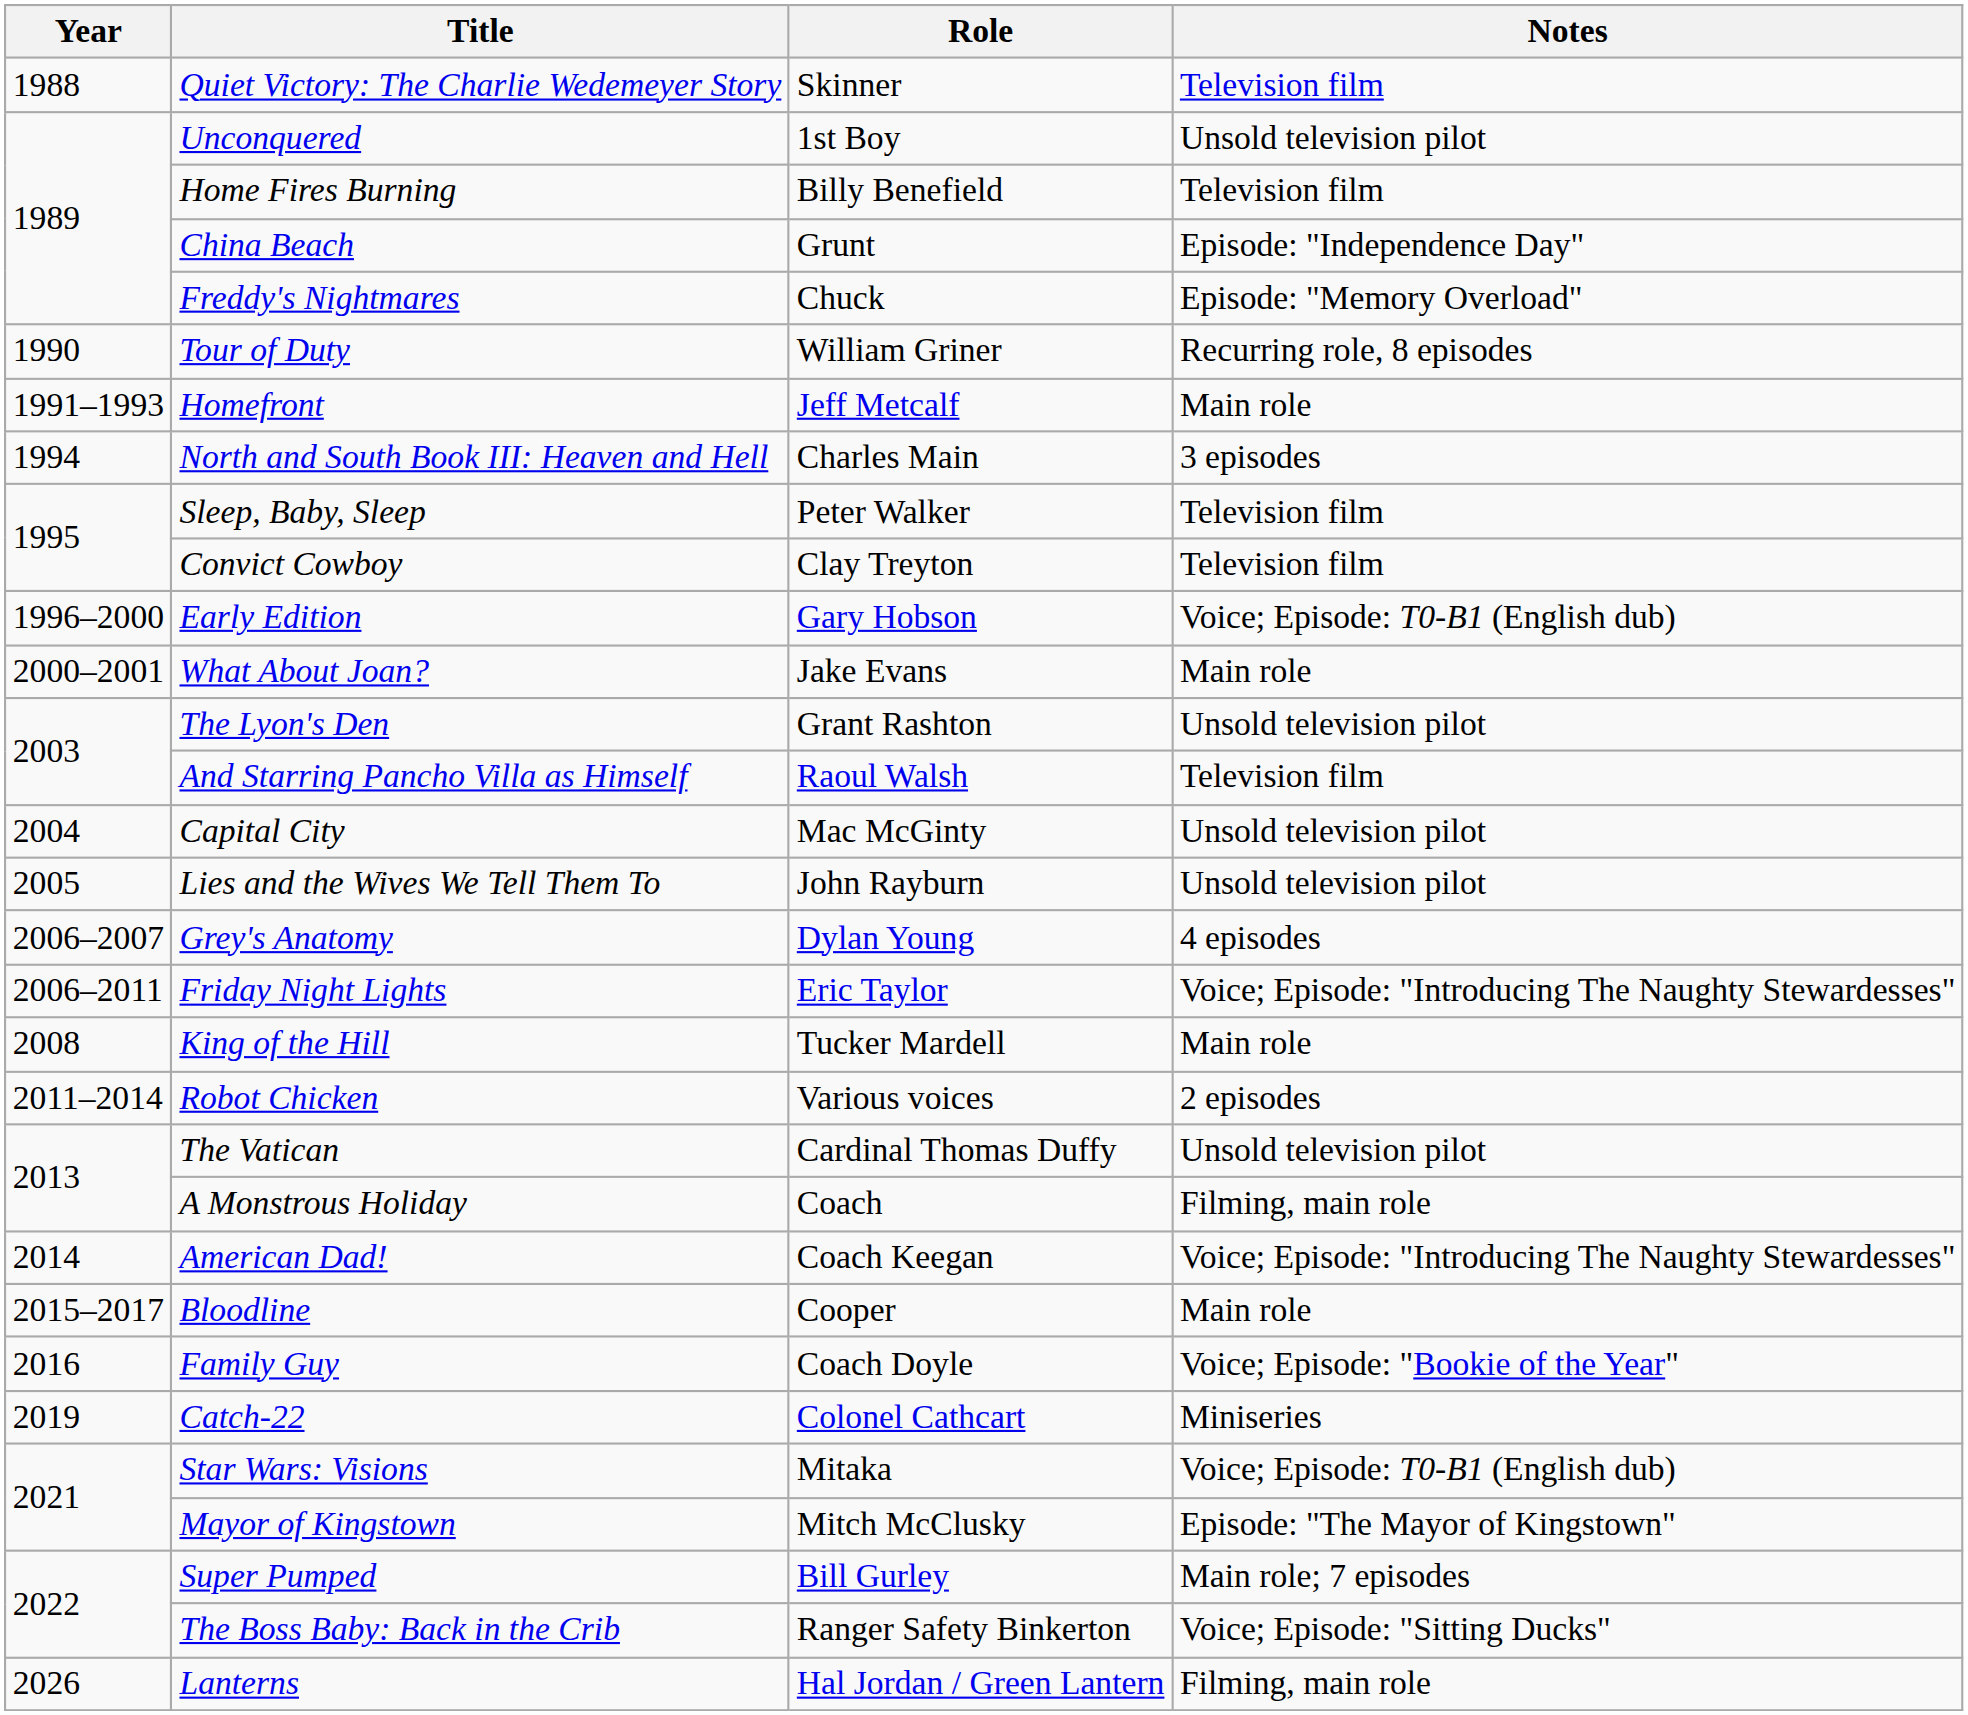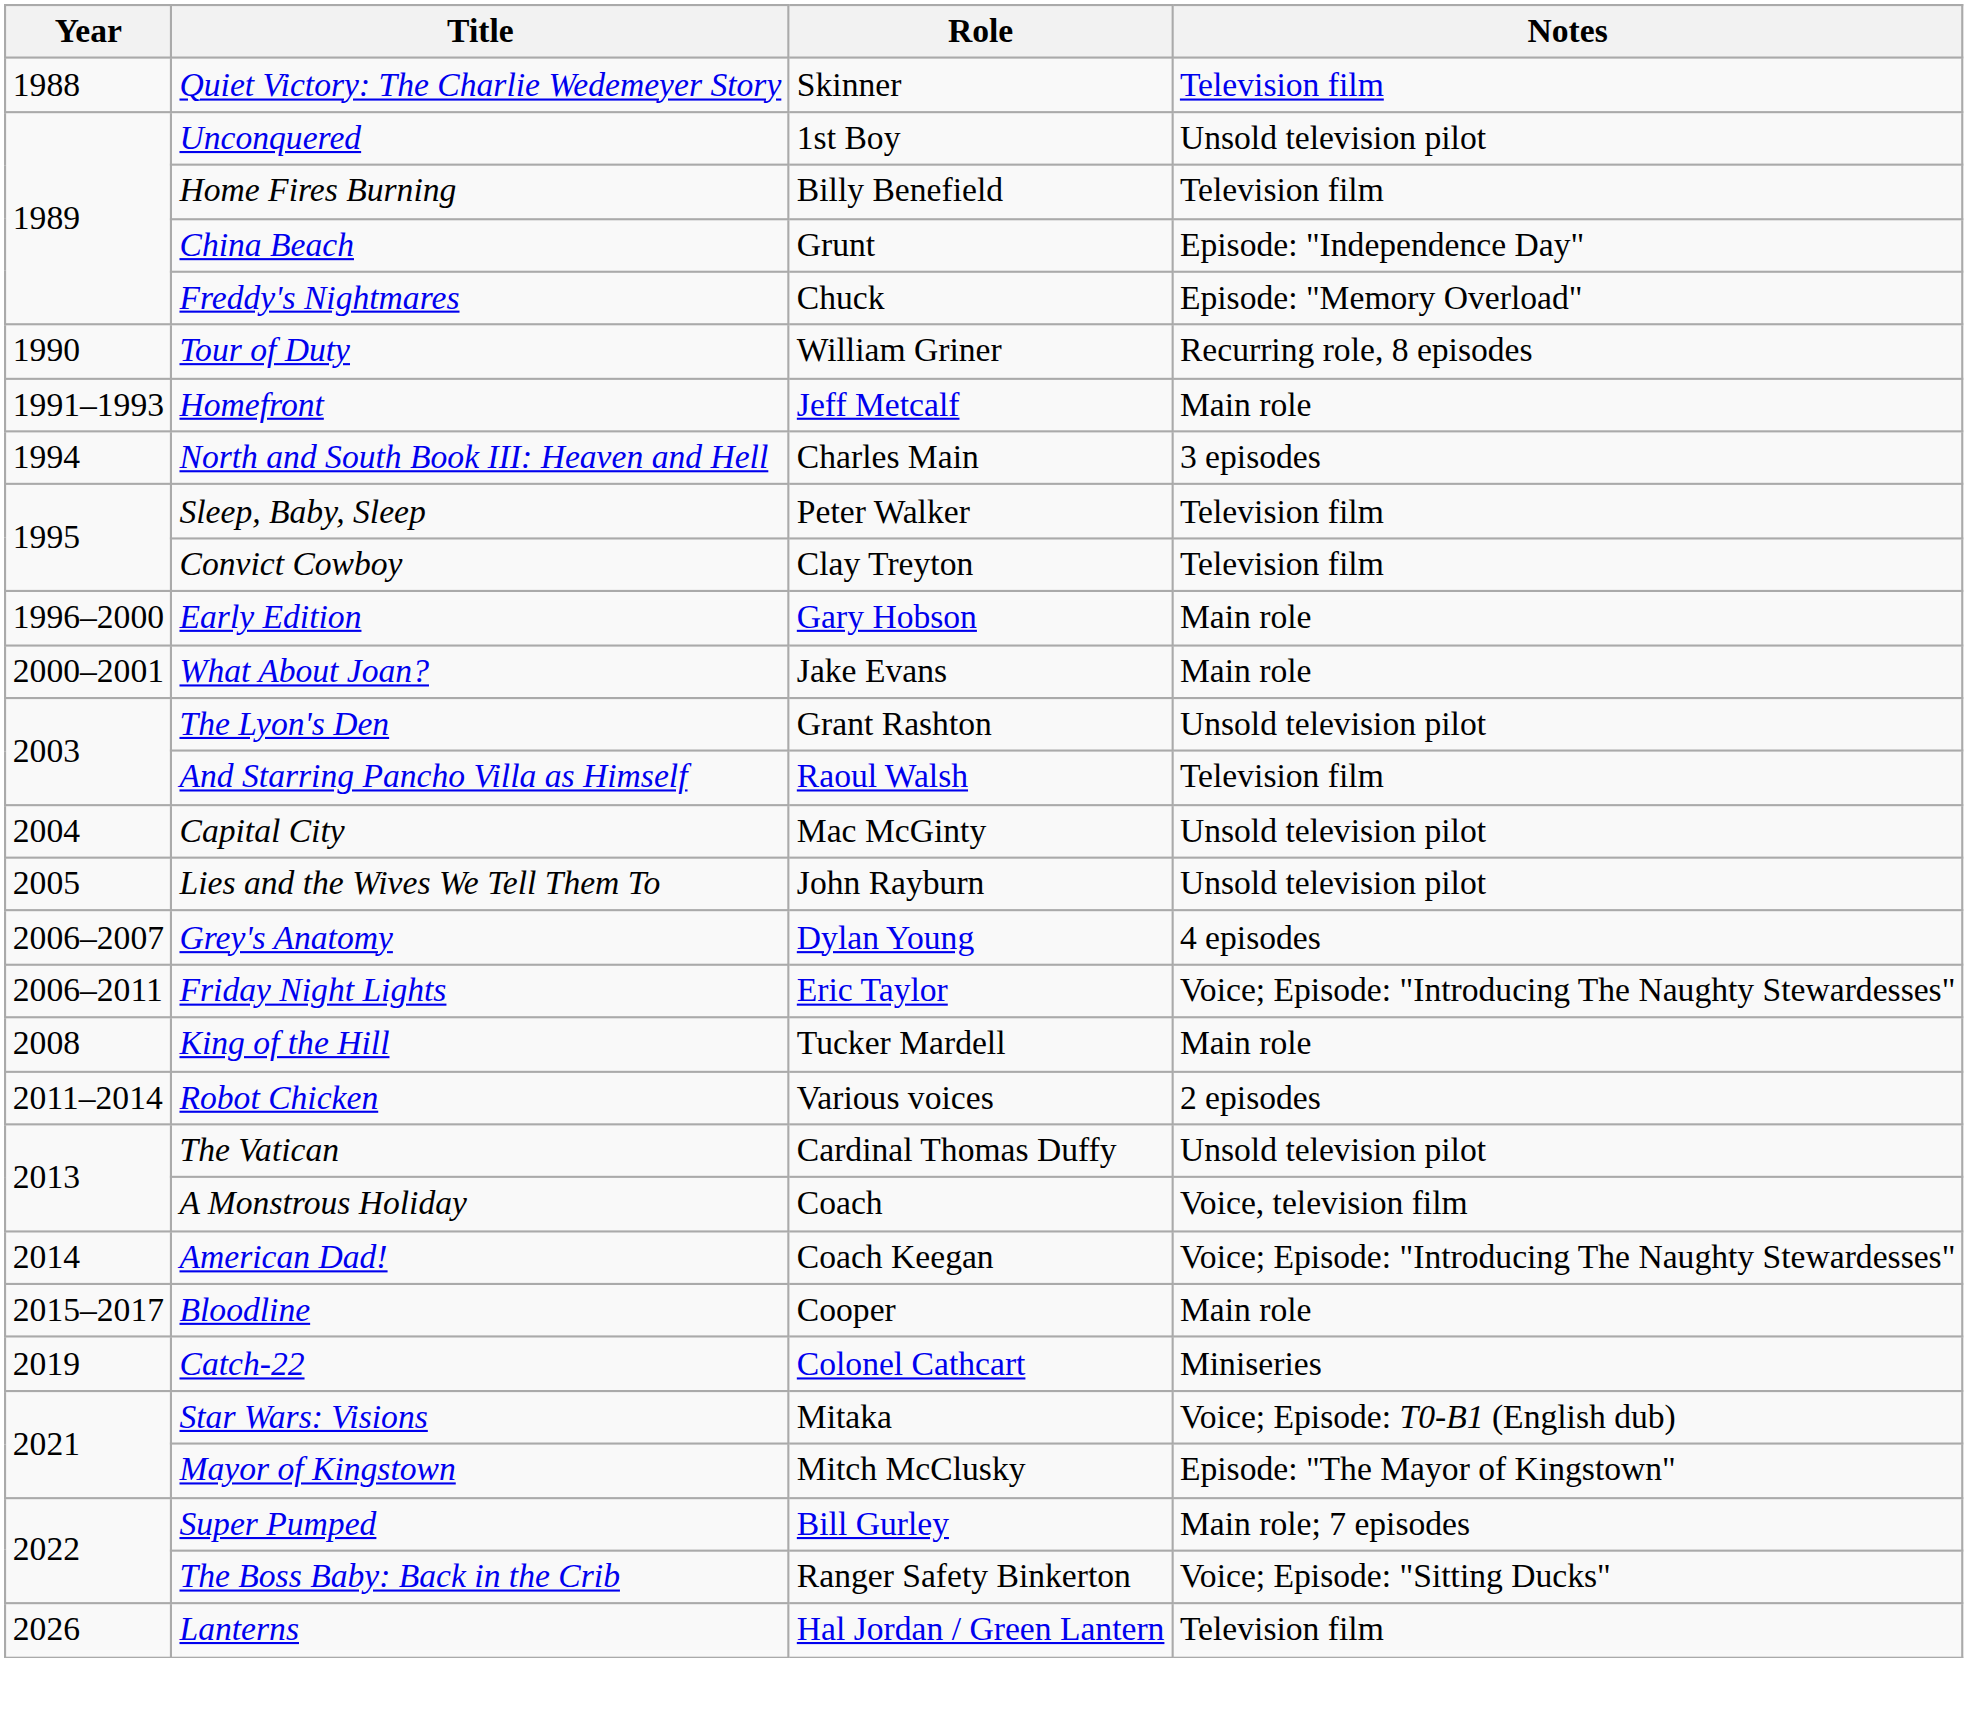 <table class="wikitable sortable">
 <tr>
 <th>Year</th>
 <th>Title</th>
 <th>Role</th>
 <th class="unsortable">Notes</th>
 </tr>
 <tr>
 <td>1988</td>
 <td><em><a href='#'>Quiet Victory: The Charlie Wedemeyer Story</a></em></td>
 <td>Skinner</td>
 <td><a href='#'>Television film</a></td>
 </tr>
 <tr>
 <td rowspan=4>1989</td>
 <td><em><a href='#'>Unconquered</a></em></td>
 <td>1st Boy</td>
 <td>Unsold television pilot</td>
 </tr>
 <tr>
 <td><em>Home Fires Burning</em></td>
 <td>Billy Benefield</td>
 <td>Television film</td>
 </tr>
 <tr>
 <td><em><a href='#'>China Beach</a></em></td>
 <td>Grunt</td>
 <td>Episode: "Independence Day"</td>
 </tr>
 <tr>
 <td><em><a href='#'>Freddy's Nightmares</a></em></td>
 <td>Chuck</td>
 <td>Episode: "Memory Overload"</td>
 </tr>
 <tr>
 <td>1990</td>
 <td><em><a href='#'>Tour of Duty</a></em></td>
 <td>William Griner</td>
 <td>Recurring role, 8 episodes</td>
 </tr>
 <tr>
 <td>1991–1993</td>
 <td><em><a href='#'>Homefront</a></em></td>
 <td><a href='#'>Jeff Metcalf</a></td>
 <td>Main role</td>
 </tr>
 <tr>
 <td>1994</td>
 <td><em><a href='#'>North and South Book III: Heaven and Hell</a></em></td>
 <td>Charles Main</td>
 <td>3 episodes</td>
 </tr>
 <tr>
 <td rowspan=2>1995</td>
 <td><em>Sleep, Baby, Sleep</em></td>
 <td>Peter Walker</td>
 <td>Television film</td>
 </tr>
 <tr>
 <td><em>Convict Cowboy</em></td>
 <td>Clay Treyton</td>
 <td>Television film</td>
 </tr>
 <tr>
 <td>1996–2000</td>
 <td><em><a href='#'>Early Edition</a></em></td>
 <td><a href='#'>Gary Hobson</a></td>
-<td>Voice; Episode: <em>T0-B1</em> (English dub)</td>
+<td>Main role</td>
 </tr>
 <tr>
 <td>2000–2001</td>
 <td><em><a href='#'>What About Joan?</a></em></td>
 <td>Jake Evans</td>
 <td>Main role</td>
 </tr>
 <tr>
 <td rowspan=2>2003</td>
 <td><em><a href='#'>The Lyon's Den</a></em></td>
 <td>Grant Rashton</td>
 <td>Unsold television pilot</td>
 </tr>
 <tr>
 <td><em><a href='#'>And Starring Pancho Villa as Himself</a></em></td>
 <td><a href='#'>Raoul Walsh</a></td>
 <td>Television film</td>
 </tr>
 <tr>
 <td>2004</td>
 <td><em>Capital City</em></td>
 <td>Mac McGinty</td>
 <td>Unsold television pilot</td>
 </tr>
 <tr>
 <td>2005</td>
 <td><em>Lies and the Wives We Tell Them To</em></td>
 <td>John Rayburn</td>
 <td>Unsold television pilot</td>
 </tr>
 <tr>
 <td>2006–2007</td>
 <td><em><a href='#'>Grey's Anatomy</a></em></td>
 <td><a href='#'>Dylan Young</a></td>
 <td>4 episodes</td>
 </tr>
 <tr>
 <td>2006–2011</td>
 <td><em><a href='#'>Friday Night Lights</a></em></td>
 <td><a href='#'>Eric Taylor</a></td>
 <td>Voice; Episode: "Introducing The Naughty Stewardesses"</td>
 </tr>
 <tr>
 <td>2008</td>
 <td><em><a href='#'>King of the Hill</a></em></td>
 <td>Tucker Mardell</td>
 <td>Main role</td>
 </tr>
 <tr>
 <td>2011–2014</td>
 <td><em><a href='#'>Robot Chicken</a></em></td>
 <td>Various voices</td>
 <td>2 episodes</td>
 </tr>
 <tr>
 <td rowspan=2>2013</td>
 <td><em>The Vatican</em></td>
 <td>Cardinal Thomas Duffy</td>
 <td>Unsold television pilot</td>
 </tr>
 <tr>
 <td><em>A Monstrous Holiday</em></td>
 <td>Coach</td>
-<td>Filming, main role</td>
+<td>Voice, television film</td>
 </tr>
 <tr>
 <td>2014</td>
 <td><em><a href='#'>American Dad!</a></em></td>
 <td>Coach Keegan</td>
 <td>Voice; Episode: "Introducing The Naughty Stewardesses"</td>
 </tr>
 <tr>
 <td>2015–2017</td>
 <td><em><a href='#'>Bloodline</a></em></td>
 <td>Cooper</td>
 <td>Main role</td>
-</tr>
-<tr>
-<td>2016</td>
-<td><em><a href='#'>Family Guy</a></em></td>
-<td>Coach Doyle</td>
-<td>Voice; Episode: "<a href='#'>Bookie of the Year</a>"</td>
 </tr>
 <tr>
 <td>2019</td>
 <td><em><a href='#'>Catch-22</a></em></td>
 <td><a href='#'>Colonel Cathcart</a></td>
 <td>Miniseries</td>
 </tr>
 <tr>
 <td rowspan=2>2021</td>
 <td><em><a href='#'>Star Wars: Visions</a></em></td>
 <td>Mitaka</td>
 <td>Voice; Episode: <em>T0-B1</em> (English dub)</td>
 </tr>
 <tr>
 <td><em><a href='#'>Mayor of Kingstown</a></em></td>
 <td>Mitch McClusky</td>
 <td>Episode: "The Mayor of Kingstown"</td>
 </tr>
 <tr>
 <td rowspan=2>2022</td>
 <td><em><a href='#'>Super Pumped</a></em></td>
 <td><a href='#'>Bill Gurley</a></td>
 <td>Main role; 7 episodes</td>
 </tr>
 <tr>
 <td><em><a href='#'>The Boss Baby: Back in the Crib</a></em></td>
 <td>Ranger Safety Binkerton</td>
 <td>Voice; Episode: "Sitting Ducks"</td>
 </tr>
 <tr>
 <td>2026</td>
 <td><em><a href='#'>Lanterns</a></em></td>
 <td><a href='#'>Hal Jordan / Green Lantern</a></td>
-<td>Filming, main role</td>
+<td>Television film</td>
 </tr>
 </table>
